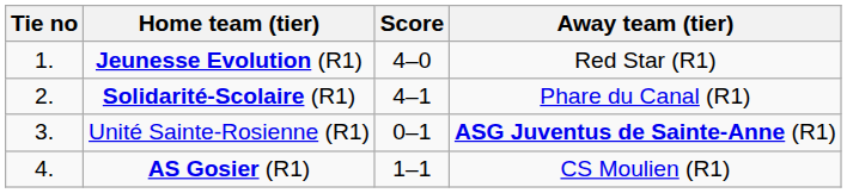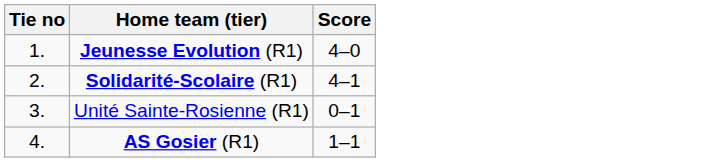 <table class="wikitable" style="text-align: center">
 <tr>
 <th>Tie no</th>
 <th>Home team (tier)</th>
 <th>Score</th>
-<th>Away team (tier)</th>
 </tr>
 <tr>
 <td>1.</td>
 <td> <strong><a href='#'>Jeunesse Evolution</a></strong> (R1)</td>
 <td>4–0</td>
-<td>Red Star (R1) </td>
 </tr>
 <tr>
 <td>2.</td>
 <td> <strong><a href='#'>Solidarité-Scolaire</a></strong> (R1)</td>
 <td>4–1</td>
-<td><a href='#'>Phare du Canal</a> (R1) </td>
 </tr>
 <tr>
 <td>3.</td>
 <td> <a href='#'>Unité Sainte-Rosienne</a> (R1)</td>
 <td>0–1</td>
-<td><strong><a href='#'>ASG Juventus de Sainte-Anne</a></strong> (R1) </td>
 </tr>
 <tr>
 <td>4.</td>
 <td> <strong><a href='#'>AS Gosier</a></strong> (R1)</td>
 <td>1–1 </td>
-<td><a href='#'>CS Moulien</a> (R1) </td>
 </tr>
 </table>
